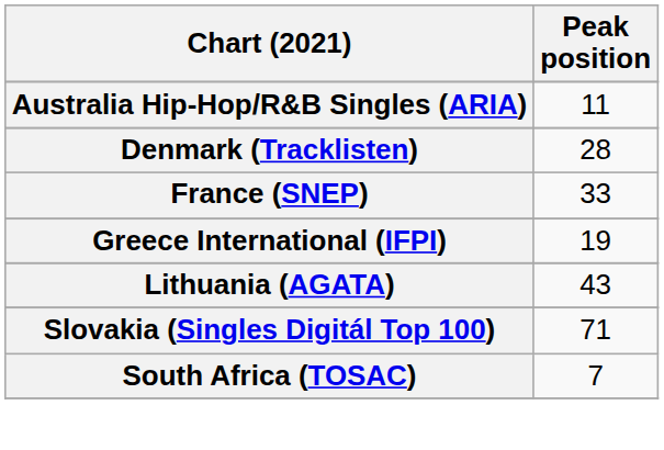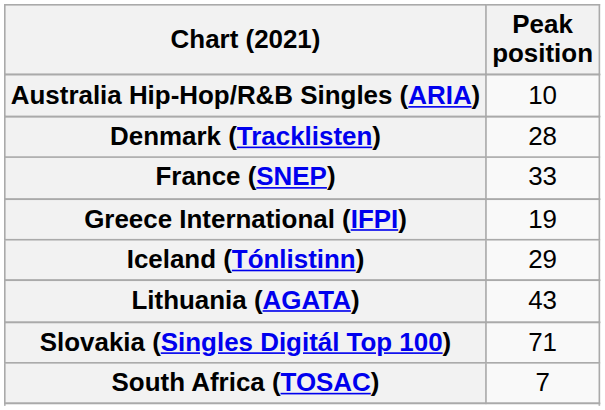 <table class="wikitable sortable plainrowheaders" style="text-align:center">
 <tr>
 <th scope="col">Chart (2021)</th>
 <th scope="col">Peak<br>position</th>
 </tr>
 <tr>
 </tr>
 <tr>
 <th scope="row">Australia Hip-Hop/R&B Singles (<a href='#'>ARIA</a>)</th>
-<td>11</td>
+<td>10</td>
 </tr>
 <tr>
 </tr>
 <tr>
 <th scope="row">Denmark (<a href='#'>Tracklisten</a>)</th>
 <td>28</td>
 </tr>
 <tr>
 <th scope="row">France (<a href='#'>SNEP</a>)</th>
 <td>33</td>
 </tr>
 <tr>
 </tr>
 <tr>
 <th scope="row">Greece International (<a href='#'>IFPI</a>)</th>
 <td>19</td>
+</tr>
+<tr>
+<th scope="row">Iceland (<a href='#'>Tónlistinn</a>)</th>
+<td>29</td>
 </tr>
 <tr>
 </tr>
 <tr>
 <th scope="row">Lithuania (<a href='#'>AGATA</a>)</th>
 <td>43</td>
 </tr>
 <tr>
 </tr>
 <tr>
 <th scope="row">Slovakia (<a href='#'>Singles Digitál Top 100</a>)</th>
 <td>71</td>
 </tr>
 <tr>
 <th scope="row">South Africa (<a href='#'>TOSAC</a>)</th>
 <td>7</td>
 </tr>
 <tr>
 </tr>
 <tr>
 </tr>
 <tr>
 </tr>
 <tr>
 </tr>
 </table>
